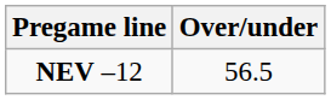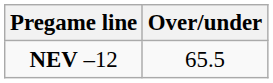 <table class="wikitable">
 <tr align="center">
 <th style=>Pregame line</th>
 <th style=>Over/under</th>
 </tr>
 <tr align="center">
 <td><strong>NEV</strong> –12</td>
-<td>56.5</td>
+<td>65.5</td>
 </tr>
 </table>
